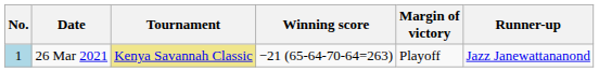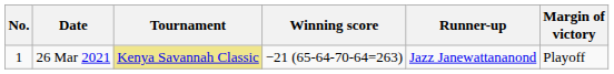 <table class="wikitable" style="font-size:95%;">
 <tr>
 <th>No.</th>
 <th>Date</th>
 <th>Tournament</th>
 <th>Winning score</th>
+<th>Runner-up</th>
 <th>Margin of<br>victory</th>
-<th>Runner-up</th>
 </tr>
 <tr>
-<td align=center style="background: lightblue;">1</td>
+<td align=center>1</td>
 <td align=right>26 Mar <a href='#'>2021</a></td>
 <td style="background: khaki;"><a href='#'>Kenya Savannah Classic</a></td>
 <td>−21 (65-64-70-64=263)</td>
+<td> <a href='#'>Jazz Janewattananond</a></td>
 <td>Playoff</td>
-<td> <a href='#'>Jazz Janewattananond</a></td>
 </tr>
 </table>
